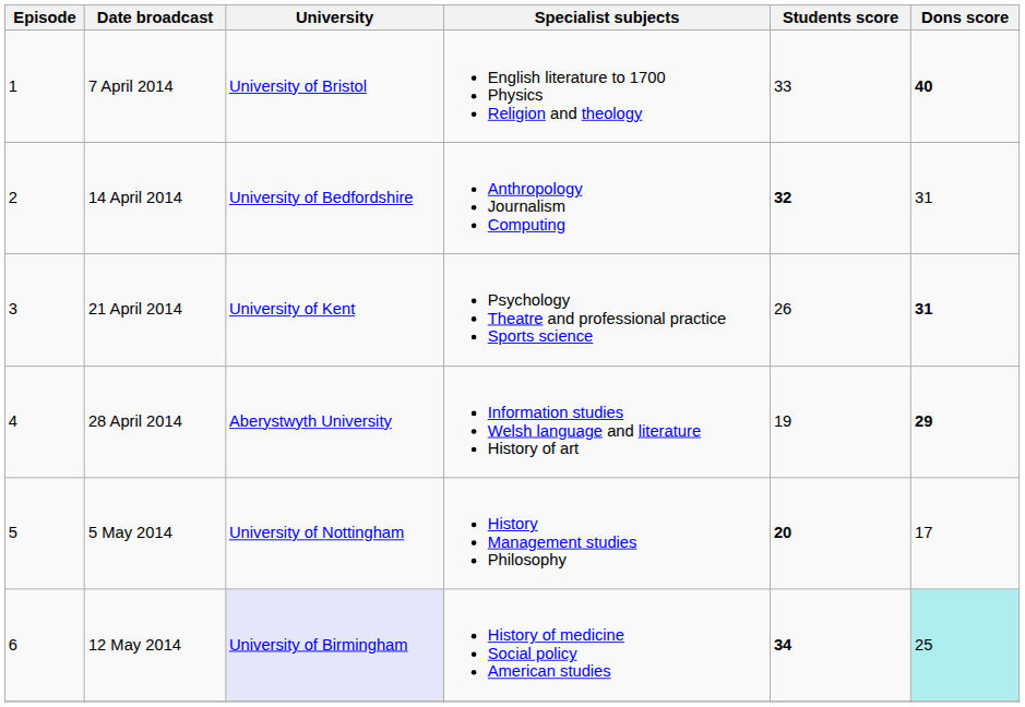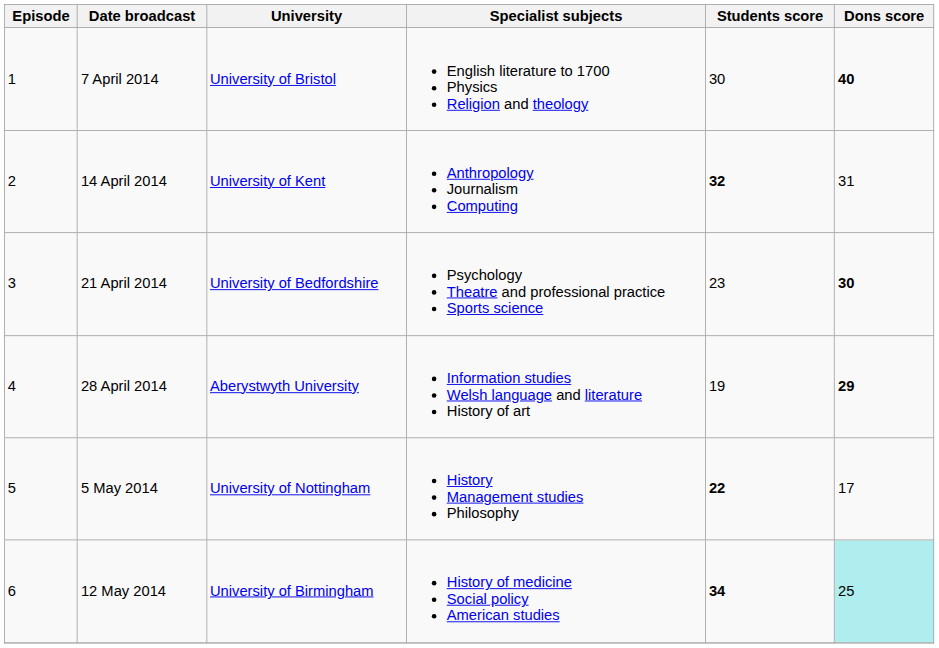 <table class="wikitable" width="80%">
 <tr bgcolor="#cccccc">
 <th>Episode</th>
 <th>Date broadcast</th>
 <th>University</th>
 <th>Specialist subjects</th>
 <th>Students score</th>
 <th>Dons score</th>
 </tr>
 <tr>
 <td>1</td>
 <td>7 April 2014</td>
 <td><a href='#'>University of Bristol</a></td>
 <td><br><ul><li>English literature to 1700</li><li>Physics</li><li><a href='#'>Religion</a> and <a href='#'>theology</a></li></ul></td>
-<td>33</td>
+<td>30</td>
 <td><strong>40</strong></td>
 </tr>
 <tr>
 <td>2</td>
 <td>14 April 2014</td>
-<td><a href='#'>University of Bedfordshire</a></td>
+<td><a href='#'>University of Kent</a></td>
 <td><br><ul><li><a href='#'>Anthropology</a></li><li>Journalism</li><li><a href='#'>Computing</a></li></ul></td>
 <td><strong>32</strong></td>
 <td>31</td>
 </tr>
 <tr>
 <td>3</td>
 <td>21 April 2014</td>
-<td><a href='#'>University of Kent</a></td>
+<td><a href='#'>University of Bedfordshire</a></td>
 <td><br><ul><li>Psychology</li><li><a href='#'>Theatre</a> and professional practice</li><li><a href='#'>Sports science</a></li></ul></td>
-<td>26</td>
-<td><strong>31</strong></td>
+<td>23</td>
+<td><strong>30</strong></td>
 </tr>
 <tr>
 <td>4</td>
 <td>28 April 2014</td>
 <td><a href='#'>Aberystwyth University</a></td>
 <td><br><ul><li><a href='#'>Information studies</a></li><li><a href='#'>Welsh language</a> and <a href='#'>literature</a></li><li>History of art</li></ul></td>
 <td>19</td>
 <td><strong>29</strong></td>
 </tr>
 <tr>
 <td>5</td>
 <td>5 May 2014</td>
 <td><a href='#'>University of Nottingham</a></td>
 <td><br><ul><li><a href='#'>History</a></li><li><a href='#'>Management studies</a></li><li>Philosophy</li></ul></td>
-<td><strong>20</strong></td>
+<td><strong>22</strong></td>
 <td>17</td>
 </tr>
 <tr>
 <td>6</td>
 <td>12 May 2014</td>
-<td style="background: lavender;"><a href='#'>University of Birmingham</a></td>
+<td><a href='#'>University of Birmingham</a></td>
 <td><br><ul><li><a href='#'>History of medicine</a></li><li><a href='#'>Social policy</a></li><li><a href='#'>American studies</a></li></ul></td>
 <td><strong>34</strong></td>
 <td style="background: paleturquoise;">25</td>
 </tr>
 <tr>
 </tr>
 </table>
